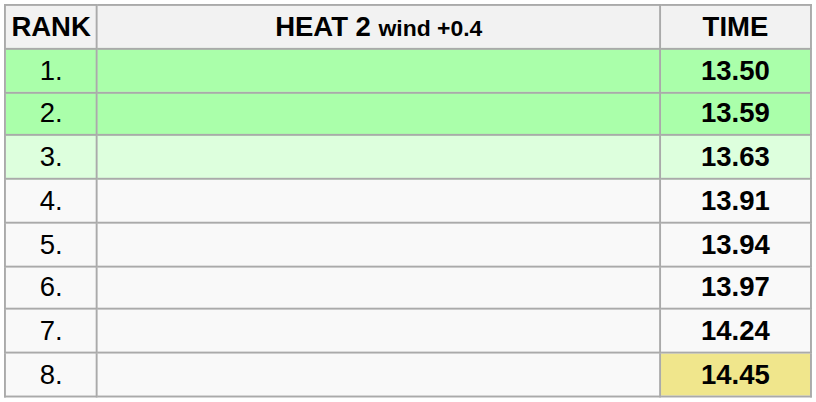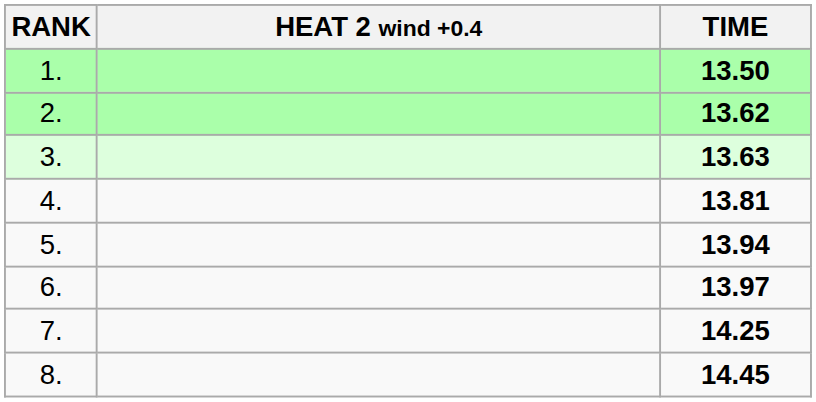 <table class="wikitable" style="border-collapse: collapse; font-size: 90%;">
 <tr>
 <th>RANK</th>
 <th style="width: 20em">HEAT 2 <small>wind +0.4</small></th>
 <th style="width: 5em">TIME</th>
 </tr>
 <tr style="background:#aaffaa;">
 <td align="center">1.</td>
 <td></td>
 <td align="center"><strong>13.50</strong></td>
 </tr>
 <tr style="background:#aaffaa;">
 <td align="center">2.</td>
 <td></td>
-<td align="center"><strong>13.59</strong></td>
+<td align="center"><strong>13.62</strong></td>
 </tr>
 <tr style="background:#ddffdd;">
 <td align="center">3.</td>
 <td></td>
 <td align="center"><strong>13.63</strong></td>
 </tr>
 <tr>
 <td align="center">4.</td>
 <td></td>
-<td align="center"><strong>13.91</strong></td>
+<td align="center"><strong>13.81</strong></td>
 </tr>
 <tr>
 <td align="center">5.</td>
 <td></td>
 <td align="center"><strong>13.94</strong></td>
 </tr>
 <tr>
 <td align="center">6.</td>
 <td></td>
 <td align="center"><strong>13.97</strong></td>
 </tr>
 <tr>
 <td align="center">7.</td>
 <td></td>
-<td align="center"><strong>14.24</strong></td>
+<td align="center"><strong>14.25</strong></td>
 </tr>
 <tr>
 <td align="center">8.</td>
 <td></td>
-<td align="center" style="background: khaki;"><strong>14.45</strong></td>
+<td align="center"><strong>14.45</strong></td>
 </tr>
 </table>
